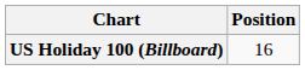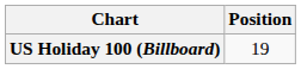 <table class="wikitable plainrowheaders" style="text-align:center">
 <tr>
 <th scope="col">Chart</th>
 <th scope="col">Position</th>
 </tr>
 <tr>
 <th scope="row">US Holiday 100 (<em>Billboard</em>)</th>
-<td>16</td>
+<td>19</td>
 </tr>
 </table>
